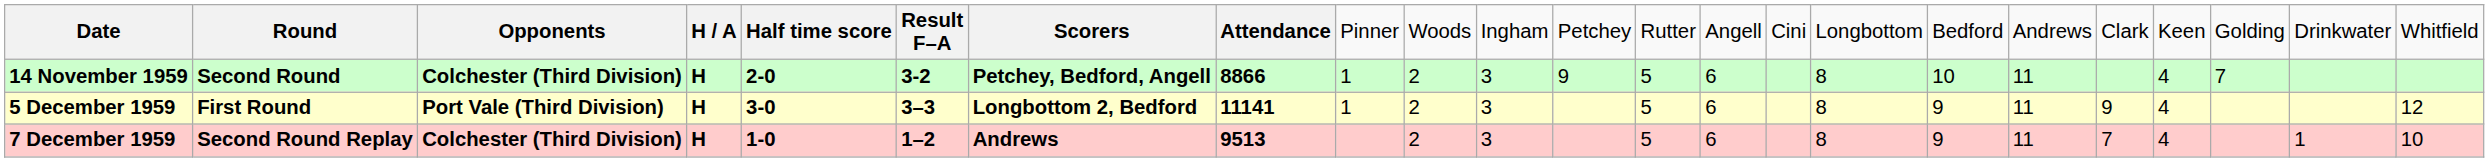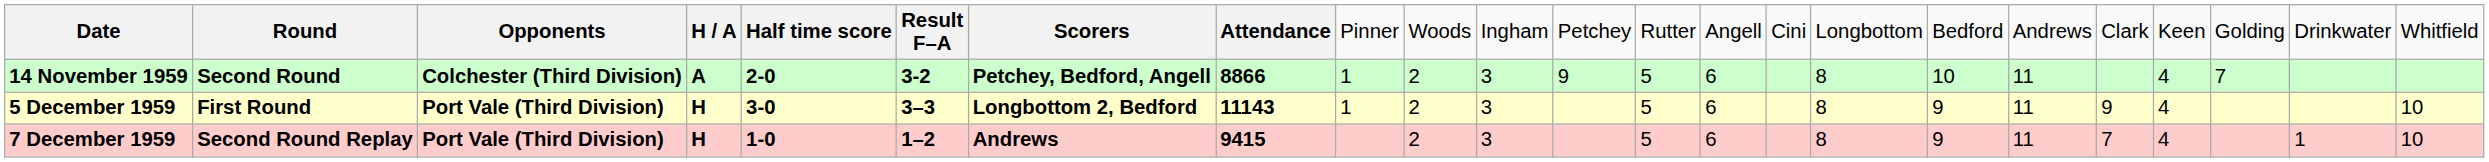 <table class="wikitable">
 <tr>
 <th><strong>Date</strong></th>
 <th><strong>Round</strong></th>
 <th><strong>Opponents</strong></th>
 <th><strong>H / A</strong></th>
 <th><strong>Half time score</strong></th>
 <th><strong>Result</strong><br><strong>F–A</strong></th>
 <th><strong>Scorers</strong></th>
 <th><strong>Attendance</strong></th>
 <td>Pinner</td>
 <td>Woods</td>
 <td>Ingham</td>
 <td>Petchey</td>
 <td>Rutter</td>
 <td>Angell</td>
 <td>Cini</td>
 <td>Longbottom</td>
 <td>Bedford</td>
 <td>Andrews</td>
 <td>Clark</td>
 <td>Keen</td>
 <td>Golding</td>
 <td>Drinkwater</td>
 <td>Whitfield</td>
 </tr>
 <tr bgcolor="#ccffcc">
 <td><strong>14 November 1959</strong></td>
 <td><strong>Second Round</strong></td>
 <td><strong>Colchester (Third Division)</strong></td>
-<td><strong>H</strong></td>
+<td><strong>A</strong></td>
 <td><strong>2-0</strong></td>
 <td><strong>3-2</strong></td>
 <td><strong>Petchey, Bedford, Angell</strong></td>
 <td><strong>8866</strong></td>
 <td>1</td>
 <td>2</td>
 <td>3</td>
 <td>9</td>
 <td>5</td>
 <td>6</td>
 <td></td>
 <td>8</td>
 <td>10</td>
 <td>11</td>
 <td></td>
 <td>4</td>
 <td>7</td>
 <td></td>
 <td></td>
 </tr>
 <tr bgcolor="#FFFFCC">
 <td><strong>5 December 1959</strong></td>
 <td><strong>First Round</strong></td>
 <td><strong>Port Vale (Third Division)</strong></td>
 <td><strong>H</strong></td>
 <td><strong>3-0</strong></td>
 <td><strong>3–3</strong></td>
 <td><strong>Longbottom 2, Bedford</strong></td>
-<td><strong>11141</strong></td>
+<td><strong>11143</strong></td>
 <td>1</td>
 <td>2</td>
 <td>3</td>
 <td></td>
 <td>5</td>
 <td>6</td>
 <td></td>
 <td>8</td>
 <td>9</td>
 <td>11</td>
 <td>9</td>
 <td>4</td>
 <td></td>
 <td></td>
-<td>12</td>
+<td>10</td>
 </tr>
 <tr bgcolor="#ffcccc">
 <td><strong>7 December 1959</strong></td>
 <td><strong>Second Round Replay</strong></td>
-<td><strong>Colchester (Third Division)</strong></td>
+<td><strong>Port Vale (Third Division)</strong></td>
 <td><strong>H</strong></td>
 <td><strong>1-0</strong></td>
 <td><strong>1–2</strong></td>
 <td><strong>Andrews</strong></td>
-<td><strong>9513</strong></td>
+<td><strong>9415</strong></td>
 <td></td>
 <td>2</td>
 <td>3</td>
 <td></td>
 <td>5</td>
 <td>6</td>
 <td></td>
 <td>8</td>
 <td>9</td>
 <td>11</td>
 <td>7</td>
 <td>4</td>
 <td></td>
 <td>1</td>
 <td>10</td>
 </tr>
 </table>
